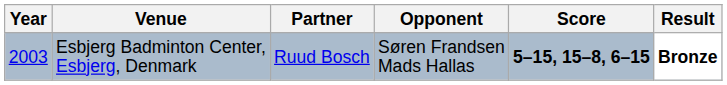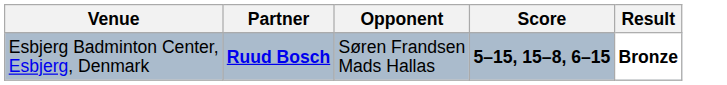 <table class="sortable wikitable" style="font-size: 90%;">
 <tr>
-<th>Year</th>
 <th>Venue</th>
 <th>Partner</th>
 <th>Opponent</th>
 <th>Score</th>
 <th>Result</th>
 </tr>
 <tr style="background:#AABBCC">
-<td align="center"><a href='#'>2003</a></td>
 <td align="left">Esbjerg Badminton Center,<br><a href='#'>Esbjerg</a>, Denmark</td>
-<td align="left"> <a href='#'>Ruud Bosch</a></td>
+<td align="left"><strong> <a href='#'>Ruud Bosch</a></strong></td>
 <td align="left"> Søren Frandsen<br> Mads Hallas</td>
 <td align="left"><strong>5–15, 15–8, 6–15</strong></td>
 <td style="text-align:left; background:white"> <strong>Bronze</strong></td>
 </tr>
 </table>
